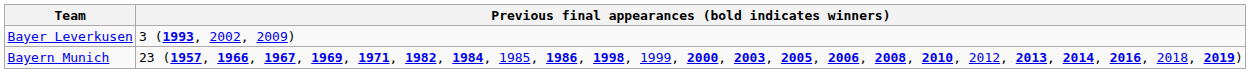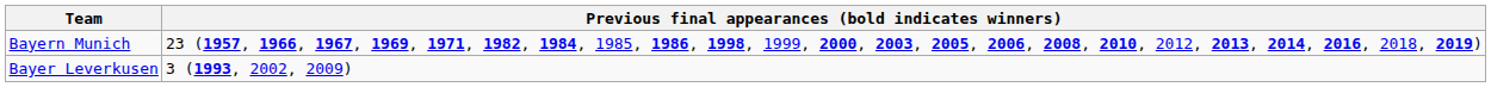 <table class="wikitable">
 <tr>
 <th>Team</th>
 <th>Previous final appearances (bold indicates winners)</th>
 </tr>
 <tr>
+<td><a href='#'>Bayern Munich</a></td>
+<td>23 (<strong><a href='#'>1957</a></strong>, <strong><a href='#'>1966</a></strong>, <strong><a href='#'>1967</a></strong>, <strong><a href='#'>1969</a></strong>, <strong><a href='#'>1971</a></strong>, <strong><a href='#'>1982</a></strong>, <strong><a href='#'>1984</a></strong>, <a href='#'>1985</a>, <strong><a href='#'>1986</a></strong>, <strong><a href='#'>1998</a></strong>, <a href='#'>1999</a>, <strong><a href='#'>2000</a></strong>, <strong><a href='#'>2003</a></strong>, <strong><a href='#'>2005</a></strong>, <strong><a href='#'>2006</a></strong>, <strong><a href='#'>2008</a></strong>, <strong><a href='#'>2010</a></strong>, <a href='#'>2012</a>, <strong><a href='#'>2013</a></strong>, <strong><a href='#'>2014</a></strong>, <strong><a href='#'>2016</a></strong>, <a href='#'>2018</a>, <strong><a href='#'>2019</a></strong>)</td>
+</tr>
+<tr>
 <td><a href='#'>Bayer Leverkusen</a></td>
 <td>3 (<strong><a href='#'>1993</a></strong>, <a href='#'>2002</a>, <a href='#'>2009</a>)</td>
 </tr>
-<tr>
-<td><a href='#'>Bayern Munich</a></td>
-<td>23 (<strong><a href='#'>1957</a></strong>, <strong><a href='#'>1966</a></strong>, <strong><a href='#'>1967</a></strong>, <strong><a href='#'>1969</a></strong>, <strong><a href='#'>1971</a></strong>, <strong><a href='#'>1982</a></strong>, <strong><a href='#'>1984</a></strong>, <a href='#'>1985</a>, <strong><a href='#'>1986</a></strong>, <strong><a href='#'>1998</a></strong>, <a href='#'>1999</a>, <strong><a href='#'>2000</a></strong>, <strong><a href='#'>2003</a></strong>, <strong><a href='#'>2005</a></strong>, <strong><a href='#'>2006</a></strong>, <strong><a href='#'>2008</a></strong>, <strong><a href='#'>2010</a></strong>, <a href='#'>2012</a>, <strong><a href='#'>2013</a></strong>, <strong><a href='#'>2014</a></strong>, <strong><a href='#'>2016</a></strong>, <a href='#'>2018</a>, <strong><a href='#'>2019</a></strong>)</td>
-</tr>
 </table>
